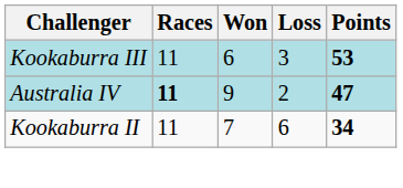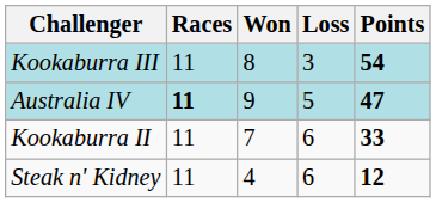 <table class="wikitable">
 <tr>
 <th>Challenger</th>
 <th>Races</th>
 <th>Won</th>
 <th>Loss</th>
 <th>Points</th>
 </tr>
 <tr style="background: #B0E0E6;">
 <td><em>Kookaburra III</em></td>
 <td>11</td>
-<td>6</td>
+<td>8</td>
 <td>3</td>
-<td><strong>53</strong></td>
+<td><strong>54</strong></td>
 </tr>
 <tr style="background: #B0E0E6;">
 <td><em>Australia IV</em></td>
 <td><strong>11</strong></td>
 <td>9</td>
-<td>2</td>
+<td>5</td>
 <td><strong>47</strong></td>
 </tr>
 <tr>
 <td><em>Kookaburra II</em></td>
 <td>11</td>
 <td>7</td>
 <td>6</td>
-<td><strong>34</strong></td>
+<td><strong>33</strong></td>
+</tr>
+<tr>
+<td><em>Steak n' Kidney</em></td>
+<td>11</td>
+<td>4</td>
+<td>6</td>
+<td><strong>12</strong></td>
 </tr>
 </table>
